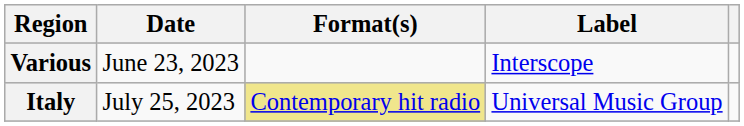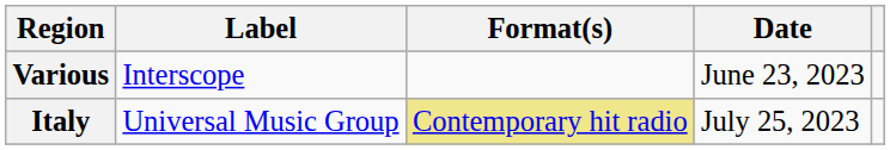 <table class="wikitable plainrowheaders">
 <tr>
 <th scope="col">Region</th>
+<th scope="col">Label</th>
+<th scope="col">Format(s)</th>
 <th scope="col">Date</th>
-<th scope="col">Format(s)</th>
-<th scope="col">Label</th>
 <th scope="col"></th>
 </tr>
 <tr>
 <th scope="row">Various</th>
+<td><a href='#'>Interscope</a></td>
+<td></td>
 <td>June 23, 2023</td>
-<td></td>
-<td><a href='#'>Interscope</a></td>
 <td style="text-align:center;"></td>
 </tr>
 <tr>
 <th scope="row">Italy</th>
+<td><a href='#'>Universal Music Group</a></td>
+<td style="background: khaki;"><a href='#'>Contemporary hit radio</a></td>
 <td>July 25, 2023</td>
-<td style="background: khaki;"><a href='#'>Contemporary hit radio</a></td>
-<td><a href='#'>Universal Music Group</a></td>
 <td style="text-align:center;"></td>
 </tr>
 </table>
